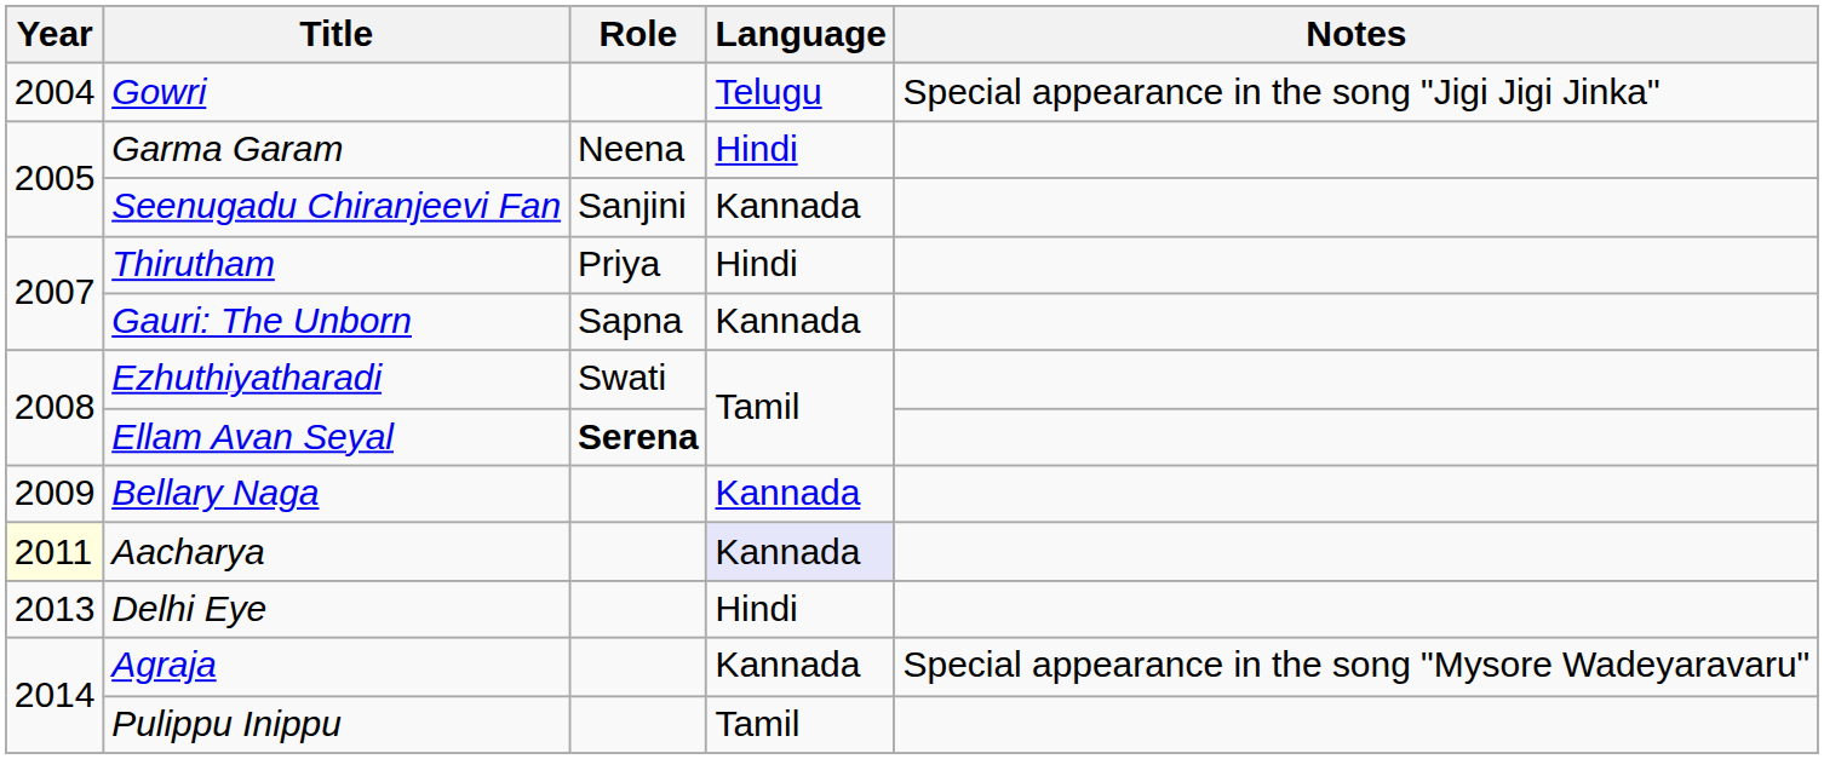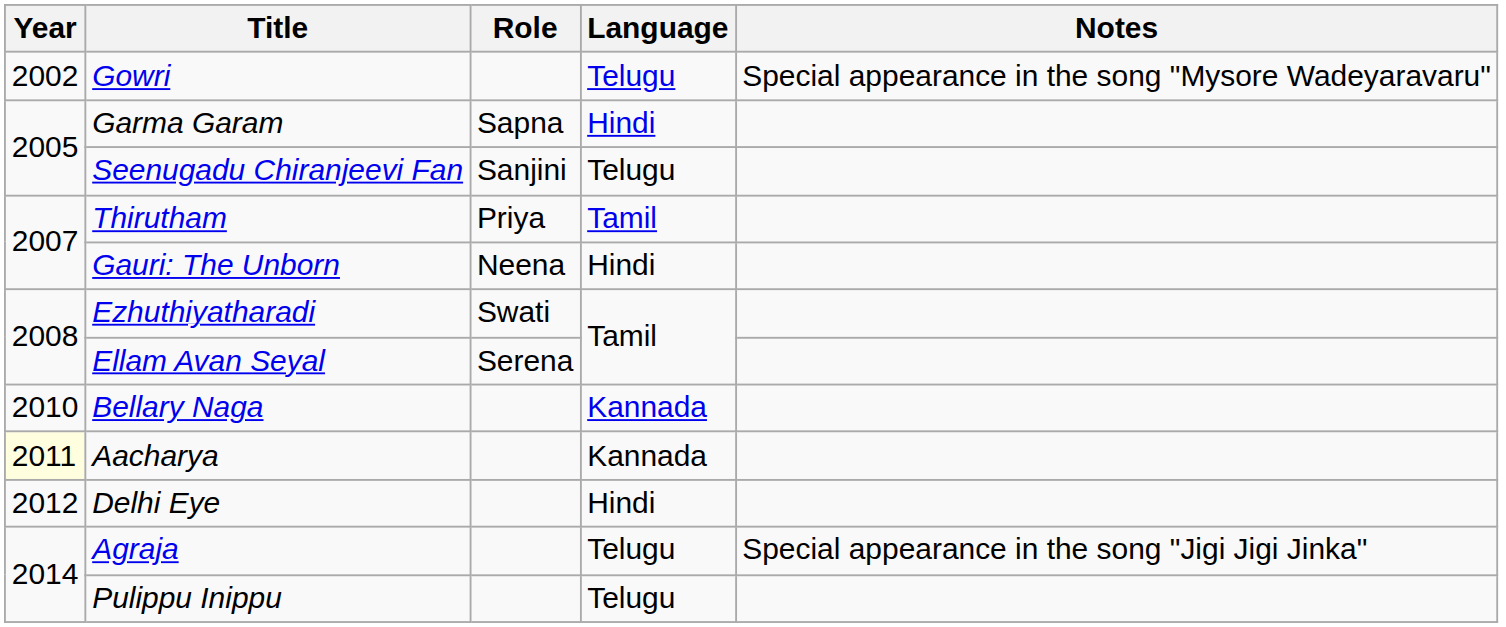 <table class="wikitable sortable">
 <tr>
 <th>Year</th>
 <th>Title</th>
 <th>Role</th>
 <th>Language</th>
 <th>Notes</th>
 </tr>
 <tr>
-<td>2004</td>
+<td>2002</td>
 <td><em><a href='#'>Gowri</a></em></td>
 <td></td>
 <td><a href='#'>Telugu</a></td>
-<td>Special appearance in the song "Jigi Jigi Jinka"</td>
+<td>Special appearance in the song "Mysore Wadeyaravaru"</td>
 </tr>
 <tr>
 <td rowspan="2">2005</td>
 <td><em>Garma Garam</em></td>
-<td>Neena</td>
+<td>Sapna</td>
 <td><a href='#'>Hindi</a></td>
 <td></td>
 </tr>
 <tr>
 <td><em><a href='#'>Seenugadu Chiranjeevi Fan</a></em></td>
 <td>Sanjini</td>
-<td>Kannada</td>
+<td>Telugu</td>
 <td></td>
 </tr>
 <tr>
 <td rowspan="2">2007</td>
 <td><em><a href='#'>Thirutham</a></em></td>
 <td>Priya</td>
-<td>Hindi</td>
+<td><a href='#'>Tamil</a></td>
 <td></td>
 </tr>
 <tr>
 <td><em><a href='#'>Gauri: The Unborn</a></em></td>
-<td>Sapna</td>
-<td>Kannada</td>
+<td>Neena</td>
+<td>Hindi</td>
 <td></td>
 </tr>
 <tr>
 <td rowspan="2">2008</td>
 <td><em><a href='#'>Ezhuthiyatharadi</a></em></td>
 <td>Swati</td>
 <td rowspan="2">Tamil</td>
 <td></td>
 </tr>
 <tr>
 <td><em><a href='#'>Ellam Avan Seyal</a></em></td>
-<td><strong>Serena</strong></td>
+<td>Serena</td>
 <td></td>
 </tr>
 <tr>
-<td>2009</td>
+<td>2010</td>
 <td><em><a href='#'>Bellary Naga</a></em></td>
 <td></td>
 <td><a href='#'>Kannada</a></td>
 <td></td>
 </tr>
 <tr>
 <td style="background: lightyellow;">2011</td>
 <td><em>Aacharya</em></td>
 <td></td>
-<td style="background: lavender;">Kannada</td>
+<td>Kannada</td>
 <td></td>
 </tr>
 <tr>
-<td>2013</td>
+<td>2012</td>
 <td><em>Delhi Eye</em></td>
 <td></td>
 <td>Hindi</td>
 <td></td>
 </tr>
 <tr>
 <td rowspan="2">2014</td>
 <td><em><a href='#'>Agraja</a></em></td>
 <td></td>
-<td>Kannada</td>
-<td>Special appearance in the song "Mysore Wadeyaravaru"</td>
+<td>Telugu</td>
+<td>Special appearance in the song "Jigi Jigi Jinka"</td>
 </tr>
 <tr>
 <td><em>Pulippu Inippu</em></td>
 <td></td>
-<td>Tamil</td>
+<td>Telugu</td>
 <td></td>
 </tr>
 </table>
